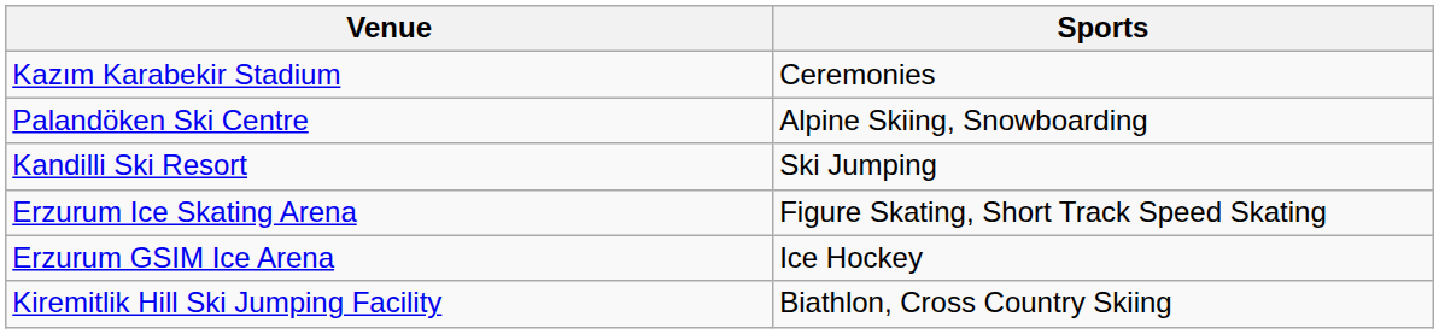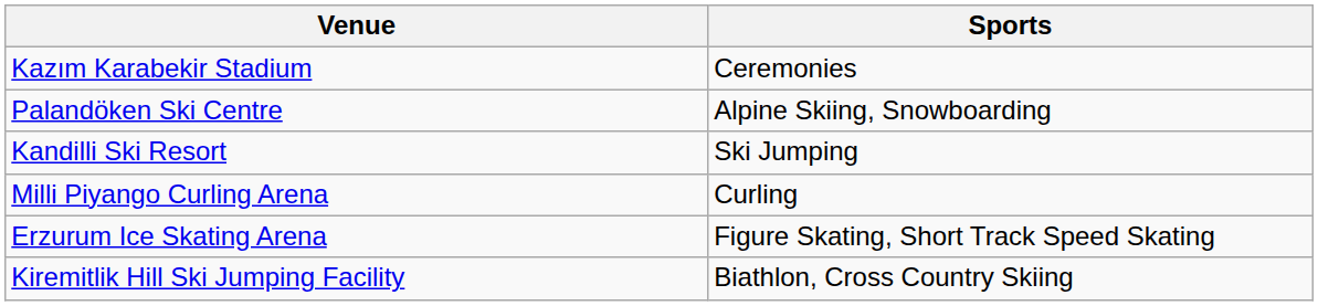 <table class="wikitable sortable" style="width:790px;">
 <tr>
 <th width=36%>Venue</th>
 <th width=31%>Sports</th>
 </tr>
 <tr>
 <td><a href='#'>Kazım Karabekir Stadium</a></td>
 <td>Ceremonies</td>
 </tr>
 <tr>
 <td><a href='#'>Palandöken Ski Centre</a></td>
 <td>Alpine Skiing, Snowboarding</td>
 </tr>
 <tr>
 <td><a href='#'>Kandilli Ski Resort</a></td>
 <td>Ski Jumping</td>
 </tr>
 <tr>
+<td><a href='#'>Milli Piyango Curling Arena</a></td>
+<td>Curling</td>
+</tr>
+<tr>
 <td><a href='#'>Erzurum Ice Skating Arena</a></td>
 <td>Figure Skating, Short Track Speed Skating</td>
-</tr>
-<tr>
-<td><a href='#'>Erzurum GSIM Ice Arena</a></td>
-<td>Ice Hockey</td>
 </tr>
 <tr>
 <td><a href='#'>Kiremitlik Hill Ski Jumping Facility</a></td>
 <td>Biathlon, Cross Country Skiing</td>
 </tr>
 </table>
